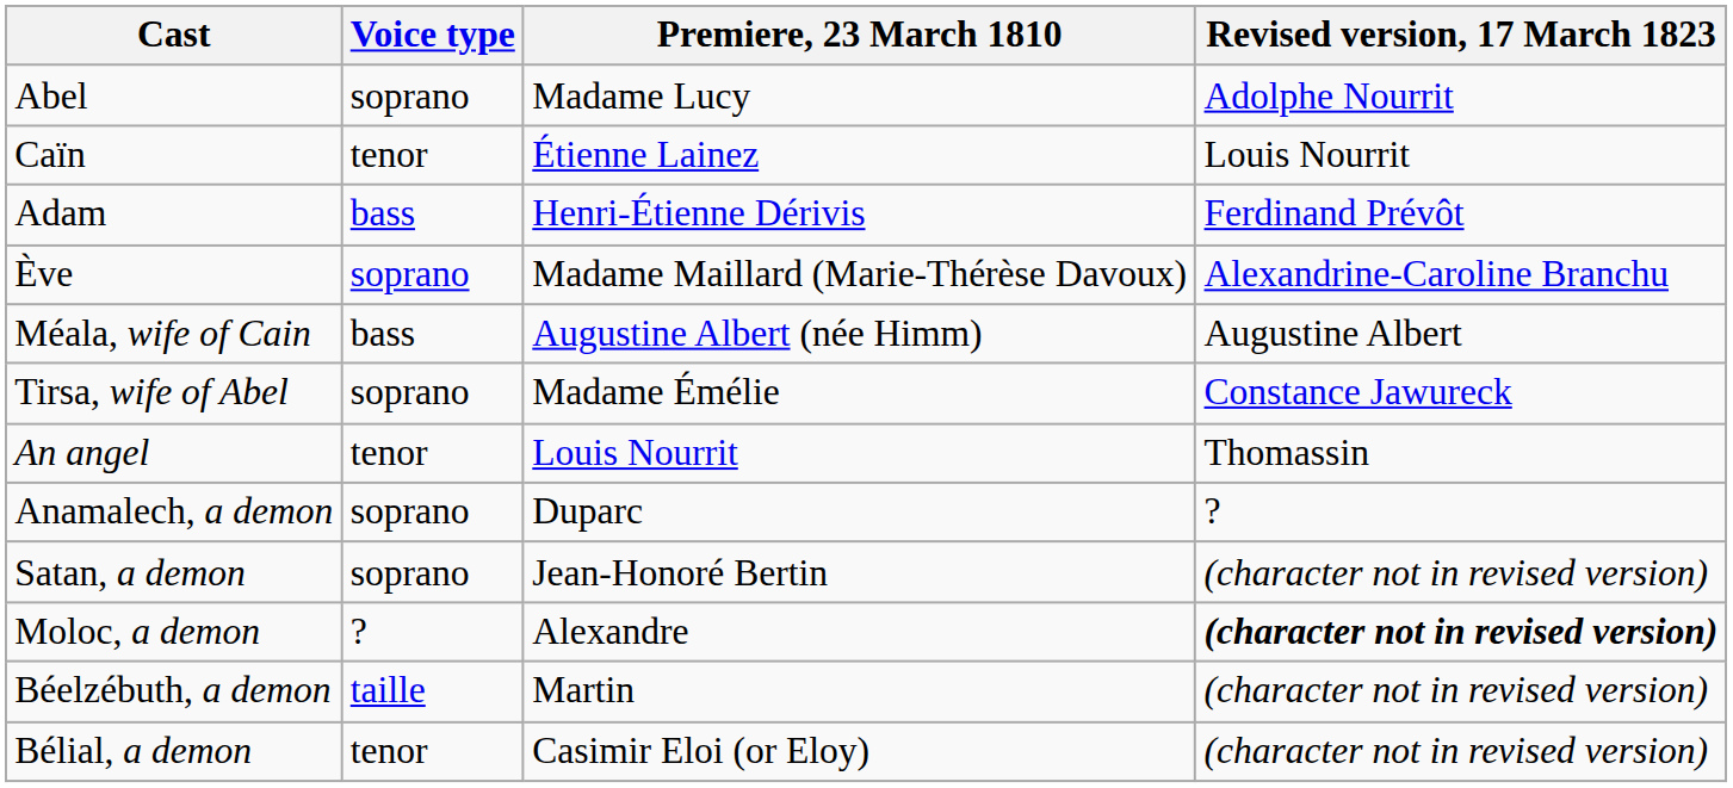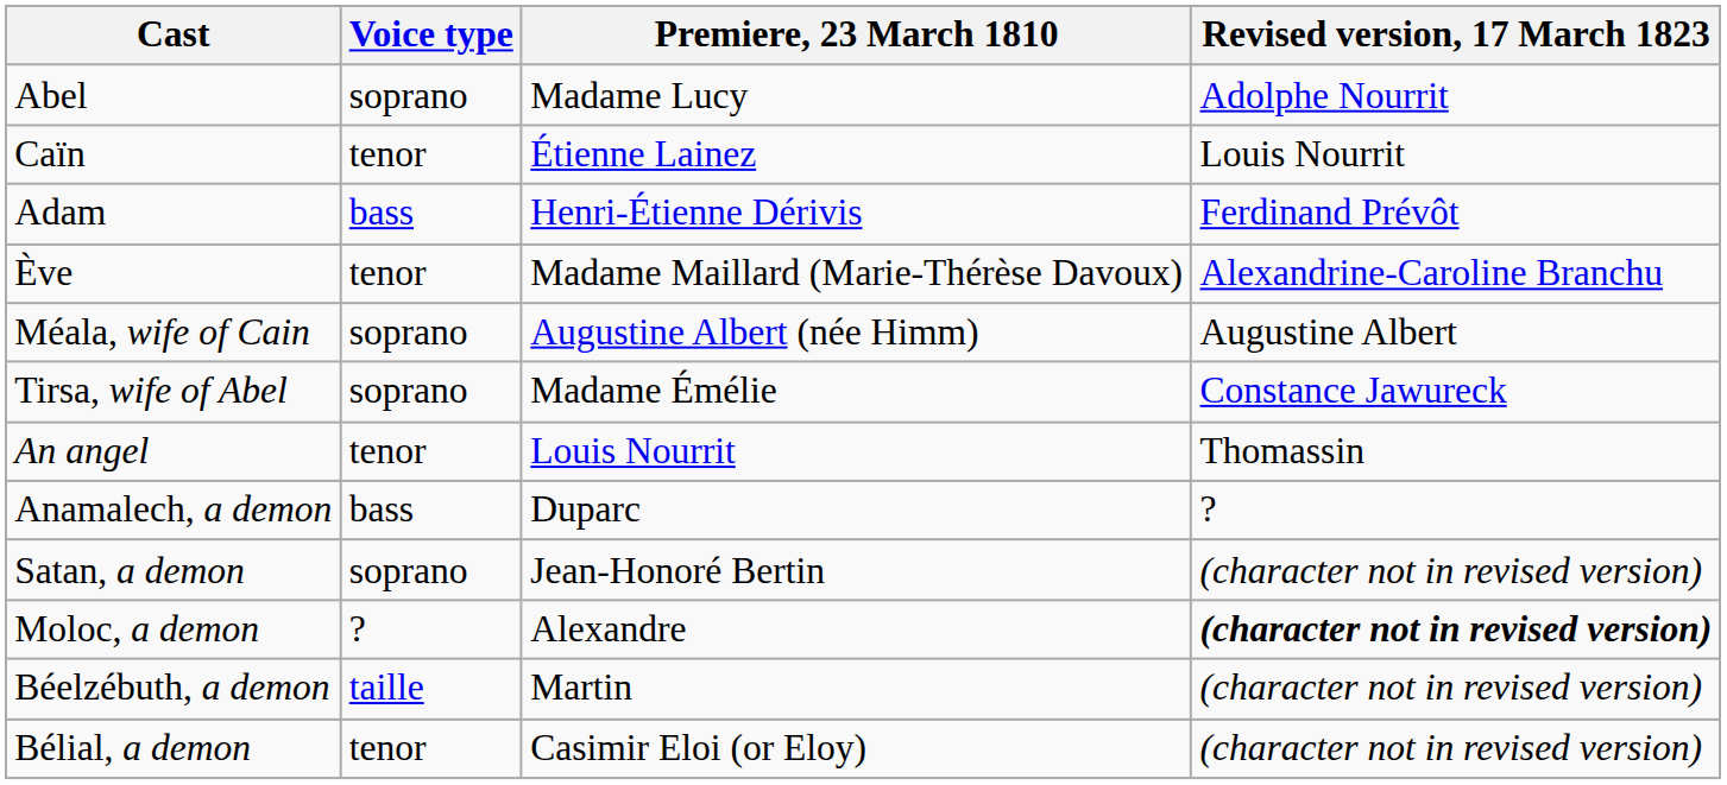 <table class="wikitable">
 <tr>
 <th>Cast</th>
 <th><a href='#'>Voice type</a></th>
 <th>Premiere, 23 March 1810</th>
 <th>Revised version, 17 March 1823</th>
 </tr>
 <tr>
 <td>Abel</td>
 <td>soprano</td>
 <td>Madame Lucy</td>
 <td><a href='#'>Adolphe Nourrit</a></td>
 </tr>
 <tr>
 <td>Caïn</td>
 <td>tenor</td>
 <td><a href='#'>Étienne Lainez</a></td>
 <td>Louis Nourrit</td>
 </tr>
 <tr>
 <td>Adam</td>
 <td><a href='#'>bass</a></td>
 <td><a href='#'>Henri-Étienne Dérivis</a></td>
 <td><a href='#'>Ferdinand Prévôt</a></td>
 </tr>
 <tr>
 <td>Ève</td>
-<td><a href='#'>soprano</a></td>
+<td>tenor</td>
 <td>Madame Maillard (Marie-Thérèse Davoux)</td>
 <td><a href='#'>Alexandrine-Caroline Branchu</a></td>
 </tr>
 <tr>
 <td>Méala, <em>wife of Cain</em></td>
-<td>bass</td>
+<td>soprano</td>
 <td><a href='#'>Augustine Albert</a> (née Himm)</td>
 <td>Augustine Albert</td>
 </tr>
 <tr>
 <td>Tirsa, <em>wife of Abel</em></td>
 <td>soprano</td>
 <td>Madame Émélie</td>
 <td><a href='#'>Constance Jawureck</a></td>
 </tr>
 <tr>
 <td><em>An angel</em></td>
 <td>tenor</td>
 <td><a href='#'>Louis Nourrit</a></td>
 <td> Thomassin</td>
 </tr>
 <tr>
 <td>Anamalech, <em>a demon</em></td>
-<td>soprano</td>
+<td>bass</td>
 <td>Duparc</td>
 <td>?</td>
 </tr>
 <tr>
 <td>Satan, <em>a demon</em></td>
 <td>soprano</td>
 <td>Jean-Honoré Bertin</td>
 <td><em>(character not in revised version)</em></td>
 </tr>
 <tr>
 <td>Moloc, <em>a demon</em></td>
 <td>?</td>
 <td>Alexandre</td>
 <td><strong><em>(character not in revised version)</em></strong></td>
 </tr>
 <tr>
 <td>Béelzébuth, <em>a demon</em></td>
 <td><a href='#'>taille</a></td>
 <td>Martin</td>
 <td><em>(character not in revised version)</em></td>
 </tr>
 <tr>
 <td>Bélial, <em>a demon</em></td>
 <td>tenor</td>
 <td>Casimir Eloi (or Eloy)</td>
 <td><em>(character not in revised version)</em></td>
 </tr>
 </table>
